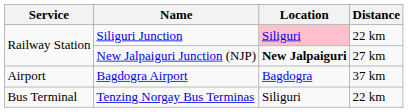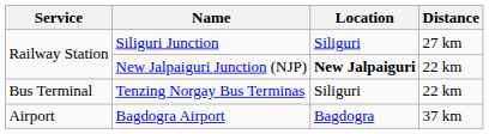 <table class="wikitable">
 <tr>
 <th>Service</th>
 <th>Name</th>
 <th>Location</th>
 <th>Distance</th>
 </tr>
 <tr>
 <td rowspan="2">Railway Station</td>
 <td><a href='#'>Siliguri Junction</a></td>
-<td style="background: pink;"><a href='#'>Siliguri</a></td>
-<td>22 km</td>
+<td><a href='#'>Siliguri</a></td>
+<td>27 km</td>
 </tr>
 <tr>
 <td><a href='#'>New Jalpaiguri Junction</a> (NJP)</td>
 <td><strong>New Jalpaiguri</strong></td>
-<td>27 km</td>
+<td>22 km</td>
+</tr>
+<tr>
+<td>Bus Terminal</td>
+<td><a href='#'>Tenzing Norgay Bus Terminas</a></td>
+<td>Siliguri</td>
+<td>22 km</td>
 </tr>
 <tr>
 <td>Airport</td>
 <td><a href='#'>Bagdogra Airport</a></td>
 <td><a href='#'>Bagdogra</a></td>
 <td>37 km</td>
 </tr>
-<tr>
-<td>Bus Terminal</td>
-<td><a href='#'>Tenzing Norgay Bus Terminas</a></td>
-<td>Siliguri</td>
-<td>22 km</td>
-</tr>
 </table>
